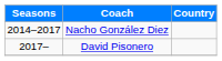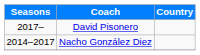 <table class="wikitable" style="text-align: center;">
 <tr>
 <th style="color:#FFFFFF; background:#007FFF">Seasons</th>
 <th style="color:#FFFFFF; background:#007FFF">Coach</th>
 <th style="color:#FFFFFF; background:#007FFF">Country</th>
 </tr>
 <tr>
+<td style="text-align: center">2017–</td>
+<td style="text-align: center"><a href='#'>David Pisonero</a></td>
+<td style="text-align: center"></td>
+</tr>
+<tr>
 <td style="text-align: center">2014–2017</td>
 <td style="text-align: center"><a href='#'>Nacho González Diez</a></td>
 <td style="text-align: center"></td>
 </tr>
 <tr>
-<td style="text-align: center">2017–</td>
-<td style="text-align: center"><a href='#'>David Pisonero</a></td>
-<td style="text-align: center"></td>
-</tr>
-<tr>
 </tr>
 </table>
